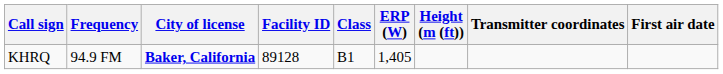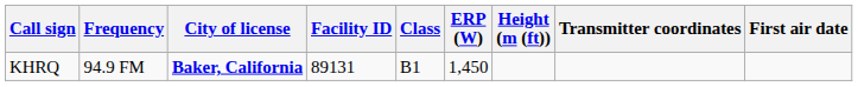 <table class="wikitable sortable">
 <tr>
 <th><a href='#'>Call sign</a></th>
 <th data-sort-type="number"><a href='#'>Frequency</a></th>
 <th><a href='#'>City of license</a></th>
 <th><a href='#'>Facility ID</a></th>
 <th><a href='#'>Class</a></th>
 <th data-sort-type="number"><a href='#'>ERP</a><br>(<a href='#'>W</a>)</th>
 <th data-sort-type="number"><a href='#'>Height</a><br>(<a href='#'>m</a> (<a href='#'>ft</a>))</th>
 <th class="unsortable">Transmitter coordinates</th>
 <th class="unsortable">First air date</th>
 </tr>
 <tr>
 <td>KHRQ</td>
 <td>94.9 FM</td>
 <td><strong><a href='#'>Baker, California</a></strong></td>
-<td>89128</td>
+<td>89131</td>
 <td>B1</td>
-<td>1,405</td>
+<td>1,450</td>
 <td></td>
 <td></td>
 <td></td>
 </tr>
 </table>
